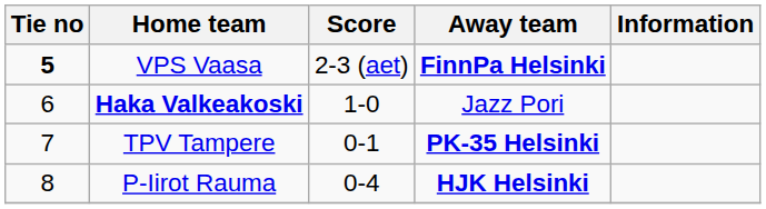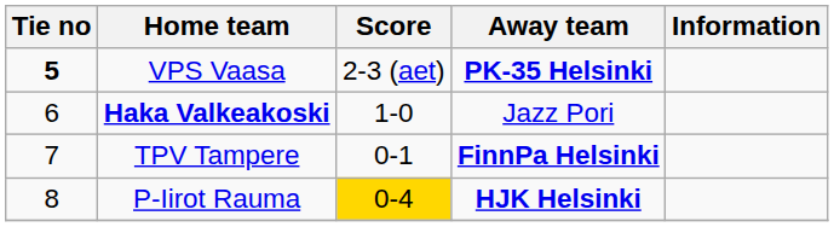 <table class="wikitable" style="text-align:center">
 <tr>
 <th style= width="40px">Tie no</th>
 <th style= width="150px">Home team</th>
 <th style= width="60px">Score</th>
 <th style= width="150px">Away team</th>
 <th style= width="30px">Information</th>
 </tr>
 <tr>
 <td><strong>5</strong></td>
 <td><a href='#'>VPS Vaasa</a></td>
 <td>2-3 (<a href='#'>aet</a>)</td>
-<td><strong><a href='#'>FinnPa Helsinki</a></strong></td>
+<td><strong><a href='#'>PK-35 Helsinki</a></strong></td>
 <td></td>
 </tr>
 <tr>
 <td>6</td>
 <td><strong><a href='#'>Haka Valkeakoski</a></strong></td>
 <td>1-0</td>
 <td><a href='#'>Jazz Pori</a></td>
 <td></td>
 </tr>
 <tr>
 <td>7</td>
 <td><a href='#'>TPV Tampere</a></td>
 <td>0-1</td>
-<td><strong><a href='#'>PK-35 Helsinki</a></strong></td>
+<td><strong><a href='#'>FinnPa Helsinki</a></strong></td>
 <td></td>
 </tr>
 <tr>
 <td>8</td>
 <td><a href='#'>P-Iirot Rauma</a></td>
-<td>0-4</td>
+<td style="background: gold;">0-4</td>
 <td><strong><a href='#'>HJK Helsinki</a></strong></td>
 <td></td>
 </tr>
 <tr>
 </tr>
 </table>
